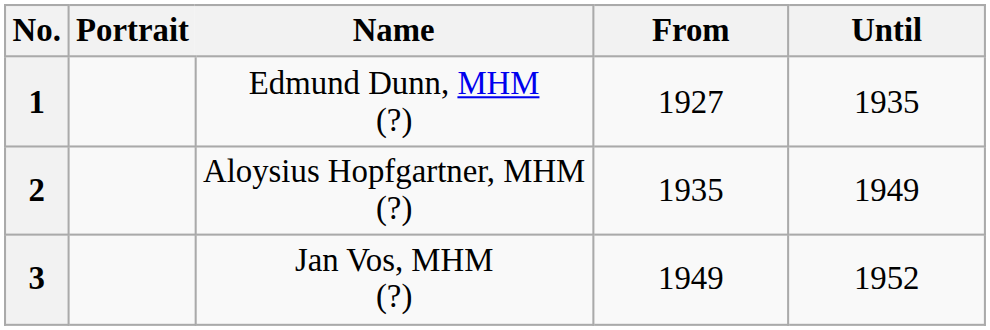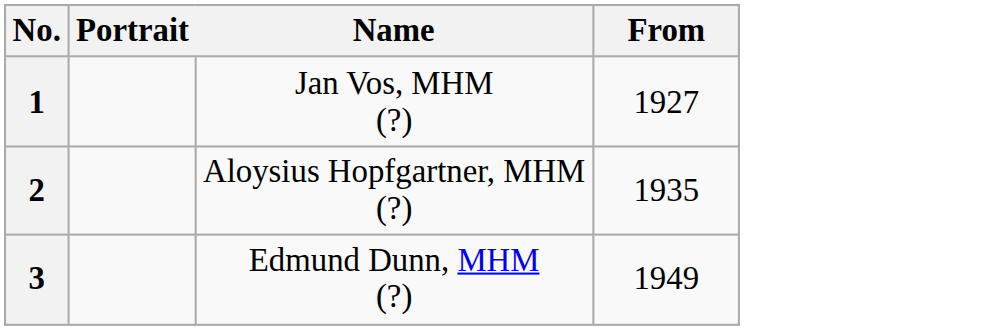 <table class="wikitable" style="text-align:center;">
 <tr>
 <th scope="col">No.</th>
 <th scope="col" style="border-right:none;">Portrait</th>
 <th scope="col" style="border-left:none;">Name</th>
 <th scope="col" style="width:20%;">From</th>
-<th scope="col" style="width:20%;">Until</th>
 </tr>
 <tr>
 <th scope="row">1</th>
 <td></td>
-<td>Edmund Dunn, <a href='#'>MHM</a> <br> (?)</td>
+<td>Jan Vos, MHM <br> (?)</td>
 <td>1927</td>
-<td>1935</td>
 </tr>
 <tr>
 <th>2</th>
 <td></td>
 <td>Aloysius Hopfgartner, MHM <br> (?)</td>
 <td>1935</td>
-<td>1949</td>
 </tr>
 <tr>
 <th>3</th>
 <td></td>
-<td>Jan Vos, MHM <br> (?)</td>
+<td>Edmund Dunn, <a href='#'>MHM</a> <br> (?)</td>
 <td>1949</td>
-<td>1952</td>
 </tr>
 </table>
